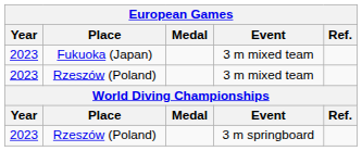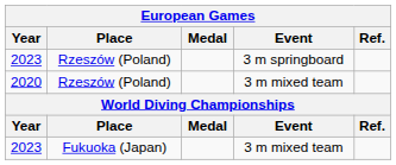 <table class="wikitable center col2izq" style="text-align:center;width:445px;">
 <tr>
 <th colspan="5"><a href='#'>European Games</a></th>
 </tr>
 <tr>
 <th>Year</th>
 <th>Place</th>
 <th>Medal</th>
 <th>Event</th>
 <th>Ref.</th>
 </tr>
 <tr>
 <td><a href='#'>2023</a></td>
-<td><a href='#'>Fukuoka</a> (Japan)</td>
+<td><a href='#'>Rzeszów</a> (Poland)</td>
 <td></td>
-<td>3 m mixed team</td>
+<td>3 m springboard</td>
 <td></td>
 </tr>
 <tr>
-<td><a href='#'>2023</a></td>
+<td><a href='#'>2020</a></td>
 <td><a href='#'>Rzeszów</a> (Poland)</td>
 <td></td>
 <td>3 m mixed team</td>
 <td></td>
 </tr>
 <tr>
 <th colspan="5"><a href='#'>World Diving Championships</a></th>
 </tr>
 <tr>
 <th>Year</th>
 <th>Place</th>
 <th>Medal</th>
 <th>Event</th>
 <th>Ref.</th>
 </tr>
 <tr>
 <td><a href='#'>2023</a></td>
-<td><a href='#'>Rzeszów</a> (Poland)</td>
+<td><a href='#'>Fukuoka</a> (Japan)</td>
 <td></td>
-<td>3 m springboard</td>
+<td>3 m mixed team</td>
 <td></td>
 </tr>
 </table>
